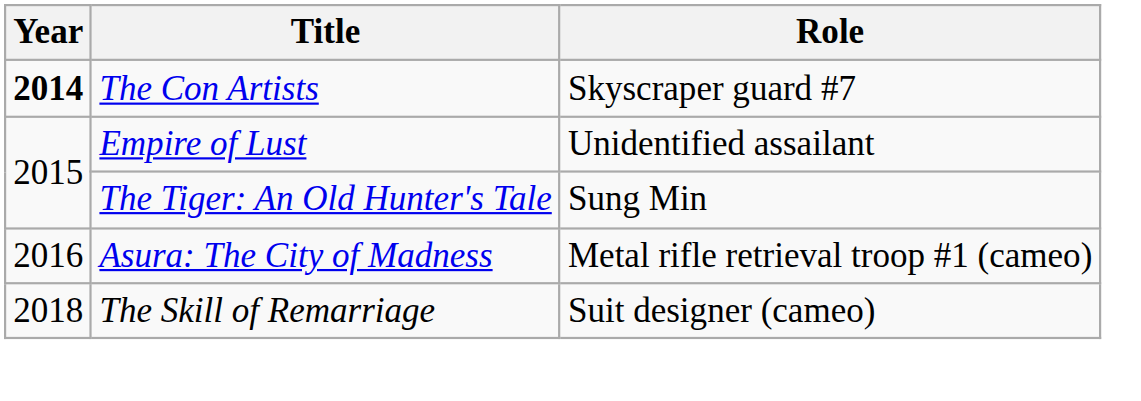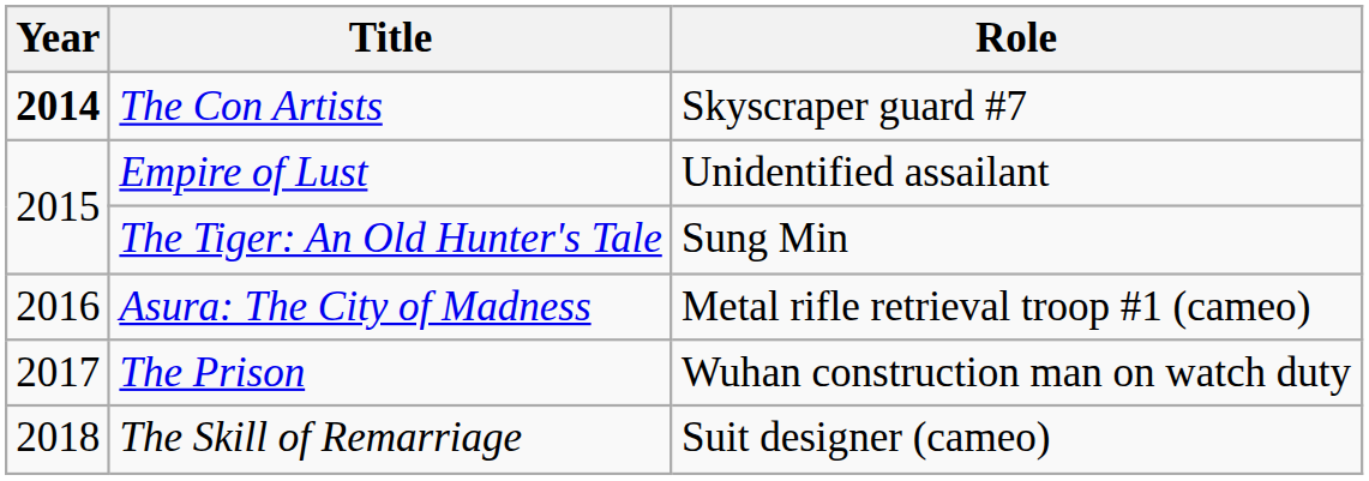 <table class="wikitable sortable">
 <tr>
 <th>Year</th>
 <th>Title</th>
 <th>Role</th>
 </tr>
 <tr>
 <td><strong>2014</strong></td>
 <td><em><a href='#'>The Con Artists</a></em></td>
 <td>Skyscraper guard #7</td>
 </tr>
 <tr>
 <td rowspan="2">2015</td>
 <td><em><a href='#'>Empire of Lust</a></em></td>
 <td>Unidentified assailant</td>
 </tr>
 <tr>
 <td><em><a href='#'>The Tiger: An Old Hunter's Tale</a></em></td>
 <td>Sung Min</td>
 </tr>
 <tr>
 <td>2016</td>
 <td><em><a href='#'>Asura: The City of Madness</a></em></td>
 <td>Metal rifle retrieval troop #1 (cameo)</td>
 </tr>
 <tr>
+<td>2017</td>
+<td><em><a href='#'>The Prison</a></em></td>
+<td>Wuhan construction man on watch duty</td>
+</tr>
+<tr>
 <td>2018</td>
 <td><em>The Skill of Remarriage</em></td>
 <td>Suit designer (cameo)</td>
 </tr>
 </table>
